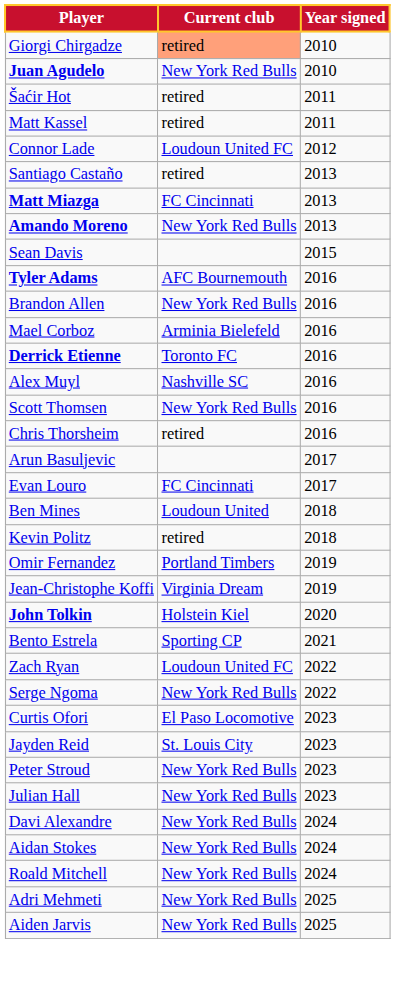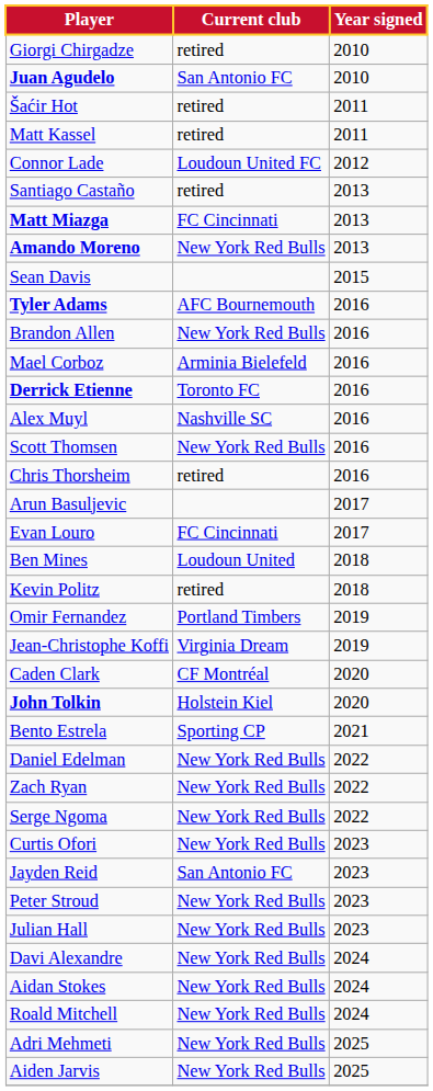 <table class="wikitable" style="text-align:center">
 <tr>
 <th style="background:#C8102E; color:#FFFFFF; border:2px solid #FFC72C;">Player</th>
 <th style="background:#C8102E; color:#FFFFFF; border:2px solid #FFC72C;">Current club</th>
 <th style="background:#C8102E; color:#FFFFFF; border:2px solid #FFC72C;">Year signed</th>
 </tr>
 <tr>
 <td align="left"> <a href='#'>Giorgi Chirgadze</a></td>
-<td align="left" style="background: lightsalmon;">retired</td>
+<td align="left">retired</td>
 <td align="left">2010</td>
 </tr>
 <tr>
 <td align="left"> <strong><a href='#'>Juan Agudelo</a></strong></td>
-<td align="left"> <a href='#'>New York Red Bulls</a></td>
+<td align="left"> <a href='#'>San Antonio FC</a></td>
 <td align="left">2010</td>
 </tr>
 <tr>
 <td align="left"> <a href='#'>Šaćir Hot</a></td>
 <td align="left">retired</td>
 <td align="left">2011</td>
 </tr>
 <tr>
 <td align="left"> <a href='#'>Matt Kassel</a></td>
 <td align="left">retired</td>
 <td align="left">2011</td>
 </tr>
 <tr>
 <td align="left"> <a href='#'>Connor Lade</a></td>
 <td align="left"> <a href='#'>Loudoun United FC</a></td>
 <td align="left">2012</td>
 </tr>
 <tr>
 <td align="left"> <a href='#'>Santiago Castaño</a></td>
 <td align="left">retired</td>
 <td align="left">2013</td>
 </tr>
 <tr>
 <td align="left"> <strong><a href='#'>Matt Miazga</a></strong></td>
 <td align="left"> <a href='#'>FC Cincinnati</a></td>
 <td align="left">2013</td>
 </tr>
 <tr>
 <td align="left"> <strong><a href='#'>Amando Moreno</a></strong></td>
 <td align="left"> <a href='#'>New York Red Bulls</a></td>
 <td align="left">2013</td>
 </tr>
 <tr>
 <td align="left"> <a href='#'>Sean Davis</a></td>
 <td align="left"></td>
 <td align="left">2015</td>
 </tr>
 <tr>
 <td align="left"> <strong><a href='#'>Tyler Adams</a></strong></td>
 <td align="left"> <a href='#'>AFC Bournemouth</a></td>
 <td align="left">2016</td>
 </tr>
 <tr>
 <td align="left"> <a href='#'>Brandon Allen</a></td>
 <td align="left"> <a href='#'>New York Red Bulls</a></td>
 <td align="left">2016</td>
 </tr>
 <tr>
 <td align="left"> <a href='#'>Mael Corboz</a></td>
 <td align="left"> <a href='#'>Arminia Bielefeld</a></td>
 <td align="left">2016</td>
 </tr>
 <tr>
 <td align="left"> <strong><a href='#'>Derrick Etienne</a></strong></td>
 <td align="left"> <a href='#'>Toronto FC</a></td>
 <td align="left">2016</td>
 </tr>
 <tr>
 <td align="left"> <a href='#'>Alex Muyl</a></td>
 <td align="left"> <a href='#'>Nashville SC</a></td>
 <td align="left">2016</td>
 </tr>
 <tr>
 <td align="left"> <a href='#'>Scott Thomsen</a></td>
 <td align="left"> <a href='#'>New York Red Bulls</a></td>
 <td align="left">2016</td>
 </tr>
 <tr>
 <td align="left"> <a href='#'>Chris Thorsheim</a></td>
 <td align="left">retired</td>
 <td align="left">2016</td>
 </tr>
 <tr>
 <td align="left"> <a href='#'>Arun Basuljevic</a></td>
 <td align="left"></td>
 <td align="left">2017</td>
 </tr>
 <tr>
 <td align="left"> <a href='#'>Evan Louro</a></td>
 <td align="left"> <a href='#'>FC Cincinnati</a></td>
 <td align="left">2017</td>
 </tr>
 <tr>
 <td align="left"> <a href='#'>Ben Mines</a></td>
 <td align="left"> <a href='#'>Loudoun United</a></td>
 <td align="left">2018</td>
 </tr>
 <tr>
 <td align="left"> <a href='#'>Kevin Politz</a></td>
 <td align="left">retired</td>
 <td align="left">2018</td>
 </tr>
 <tr>
 <td align="left"> <a href='#'>Omir Fernandez</a></td>
 <td align="left"> <a href='#'>Portland Timbers</a></td>
 <td align="left">2019</td>
 </tr>
 <tr>
 <td align="left"> <a href='#'>Jean-Christophe Koffi</a></td>
 <td align="left"> <a href='#'>Virginia Dream</a></td>
 <td align="left">2019</td>
 </tr>
 <tr>
+<td align="left"> <a href='#'>Caden Clark</a></td>
+<td align="left"> <a href='#'>CF Montréal</a></td>
+<td align="left">2020</td>
+</tr>
+<tr>
 <td align="left"> <strong><a href='#'>John Tolkin</a></strong></td>
 <td align="left"> <a href='#'>Holstein Kiel</a></td>
 <td align="left">2020</td>
 </tr>
 <tr>
 <td align="left"> <a href='#'>Bento Estrela</a></td>
 <td align="left"> <a href='#'>Sporting CP</a></td>
 <td align="left">2021</td>
 </tr>
 <tr>
+<td align="left"> <a href='#'>Daniel Edelman</a></td>
+<td align="left"> <a href='#'>New York Red Bulls</a></td>
+<td align="left">2022</td>
+</tr>
+<tr>
 <td align="left"> <a href='#'>Zach Ryan</a></td>
-<td align="left"> <a href='#'>Loudoun United FC</a></td>
+<td align="left"> <a href='#'>New York Red Bulls</a></td>
 <td align="left">2022</td>
 </tr>
 <tr>
 <td align="left"> <a href='#'>Serge Ngoma</a></td>
 <td align="left"> <a href='#'>New York Red Bulls</a></td>
 <td align="left">2022</td>
 </tr>
 <tr>
 <td align="left"> <a href='#'>Curtis Ofori</a></td>
-<td align="left"> <a href='#'>El Paso Locomotive</a></td>
+<td align="left"> <a href='#'>New York Red Bulls</a></td>
 <td align="left">2023</td>
 </tr>
 <tr>
 <td align="left"> <a href='#'>Jayden Reid</a></td>
-<td align="left"> <a href='#'>St. Louis City</a></td>
+<td align="left"> <a href='#'>San Antonio FC</a></td>
 <td align="left">2023</td>
 </tr>
 <tr>
 <td align="left"> <a href='#'>Peter Stroud</a></td>
 <td align="left"> <a href='#'>New York Red Bulls</a></td>
 <td align="left">2023</td>
 </tr>
 <tr>
 <td align="left"> <a href='#'>Julian Hall</a></td>
 <td align="left"> <a href='#'>New York Red Bulls</a></td>
 <td align="left">2023</td>
 </tr>
 <tr>
 <td align="left"> <a href='#'>Davi Alexandre</a></td>
 <td align="left"> <a href='#'>New York Red Bulls</a></td>
 <td align="left">2024</td>
 </tr>
 <tr>
 <td align="left"> <a href='#'>Aidan Stokes</a></td>
 <td align="left"> <a href='#'>New York Red Bulls</a></td>
 <td align="left">2024</td>
 </tr>
 <tr>
 <td align="left"> <a href='#'>Roald Mitchell</a></td>
 <td align="left"> <a href='#'>New York Red Bulls</a></td>
 <td align="left">2024</td>
 </tr>
 <tr>
 <td align="left"> <a href='#'>Adri Mehmeti</a></td>
 <td align="left"> <a href='#'>New York Red Bulls</a></td>
 <td align="left">2025</td>
 </tr>
 <tr>
 <td align="left"> <a href='#'>Aiden Jarvis</a></td>
 <td align="left"> <a href='#'>New York Red Bulls</a></td>
 <td align="left">2025</td>
 </tr>
 <tr>
 </tr>
 </table>
